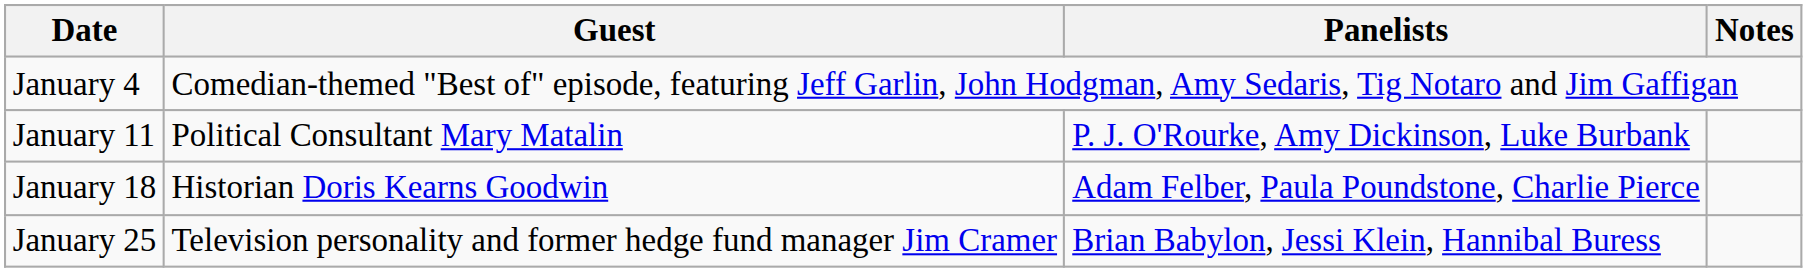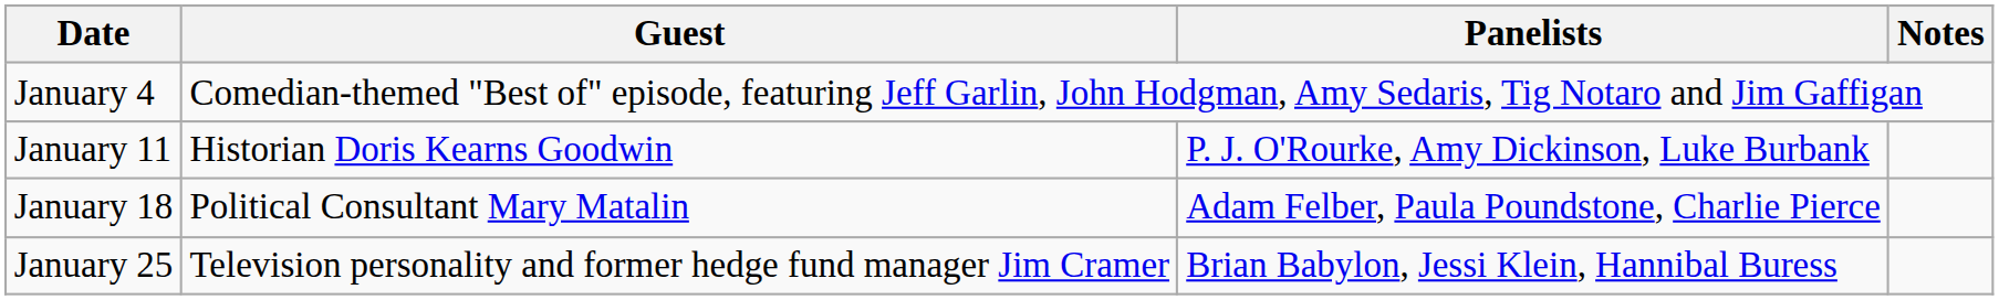 <table class="wikitable">
 <tr>
 <th>Date</th>
 <th>Guest</th>
 <th>Panelists</th>
 <th>Notes</th>
 </tr>
 <tr>
 <td>January 4</td>
 <td colspan="3">Comedian-themed "Best of" episode, featuring <a href='#'>Jeff Garlin</a>, <a href='#'>John Hodgman</a>, <a href='#'>Amy Sedaris</a>, <a href='#'>Tig Notaro</a> and <a href='#'>Jim Gaffigan</a></td>
 </tr>
 <tr>
 <td>January 11</td>
-<td>Political Consultant <a href='#'>Mary Matalin</a></td>
+<td>Historian <a href='#'>Doris Kearns Goodwin</a></td>
 <td><a href='#'>P. J. O'Rourke</a>, <a href='#'>Amy Dickinson</a>, <a href='#'>Luke Burbank</a></td>
 <td></td>
 </tr>
 <tr>
 <td>January 18</td>
-<td>Historian <a href='#'>Doris Kearns Goodwin</a></td>
+<td>Political Consultant <a href='#'>Mary Matalin</a></td>
 <td><a href='#'>Adam Felber</a>, <a href='#'>Paula Poundstone</a>, <a href='#'>Charlie Pierce</a></td>
 <td></td>
 </tr>
 <tr>
 <td>January 25</td>
 <td>Television personality and former hedge fund manager <a href='#'>Jim Cramer</a></td>
 <td><a href='#'>Brian Babylon</a>, <a href='#'>Jessi Klein</a>, <a href='#'>Hannibal Buress</a></td>
 <td></td>
 </tr>
 </table>
